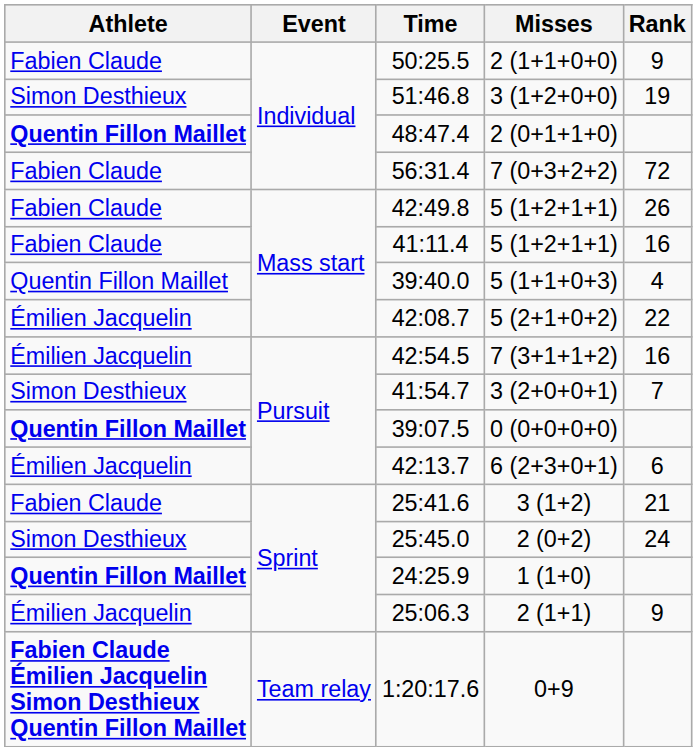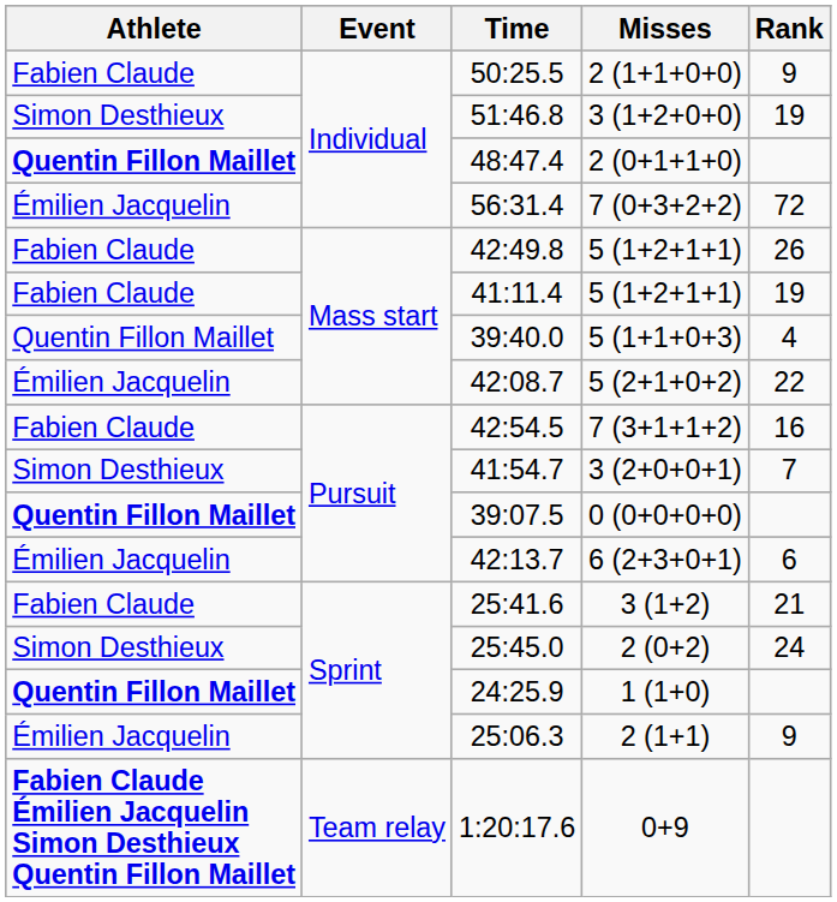 <table class="wikitable" style="font-size:90%;text-align:center;">
 <tr>
 <th>Athlete</th>
 <th>Event</th>
 <th>Time</th>
 <th>Misses</th>
 <th>Rank</th>
 </tr>
 <tr>
 <td align=left><a href='#'>Fabien Claude</a></td>
 <td align=left rowspan=4><a href='#'>Individual</a></td>
 <td>50:25.5</td>
 <td>2 (1+1+0+0)</td>
 <td>9</td>
 </tr>
 <tr>
 <td align=left><a href='#'>Simon Desthieux</a></td>
 <td>51:46.8</td>
 <td>3 (1+2+0+0)</td>
 <td>19</td>
 </tr>
 <tr>
 <td align=left><strong><a href='#'>Quentin Fillon Maillet</a></strong></td>
 <td>48:47.4</td>
 <td>2 (0+1+1+0)</td>
 <td></td>
 </tr>
 <tr>
-<td align=left><a href='#'>Fabien Claude</a></td>
+<td align=left><a href='#'>Émilien Jacquelin</a></td>
 <td>56:31.4</td>
 <td>7 (0+3+2+2)</td>
 <td>72</td>
 </tr>
 <tr>
 <td align=left><a href='#'>Fabien Claude</a></td>
 <td align=left rowspan=4><a href='#'>Mass start</a></td>
 <td>42:49.8</td>
 <td>5 (1+2+1+1)</td>
 <td>26</td>
 </tr>
 <tr>
 <td align=left><a href='#'>Fabien Claude</a></td>
 <td>41:11.4</td>
 <td>5 (1+2+1+1)</td>
-<td>16</td>
+<td>19</td>
 </tr>
 <tr>
 <td align=left><a href='#'>Quentin Fillon Maillet</a></td>
 <td>39:40.0</td>
 <td>5 (1+1+0+3)</td>
 <td>4</td>
 </tr>
 <tr>
 <td align=left><a href='#'>Émilien Jacquelin</a></td>
 <td>42:08.7</td>
 <td>5 (2+1+0+2)</td>
 <td>22</td>
 </tr>
 <tr>
-<td align=left><a href='#'>Émilien Jacquelin</a></td>
+<td align=left><a href='#'>Fabien Claude</a></td>
 <td align=left rowspan=4><a href='#'>Pursuit</a></td>
 <td>42:54.5</td>
 <td>7 (3+1+1+2)</td>
 <td>16</td>
 </tr>
 <tr>
 <td align=left><a href='#'>Simon Desthieux</a></td>
 <td>41:54.7</td>
 <td>3 (2+0+0+1)</td>
 <td>7</td>
 </tr>
 <tr>
 <td align=left><strong><a href='#'>Quentin Fillon Maillet</a></strong></td>
 <td>39:07.5</td>
 <td>0 (0+0+0+0)</td>
 <td></td>
 </tr>
 <tr>
 <td align=left><a href='#'>Émilien Jacquelin</a></td>
 <td>42:13.7</td>
 <td>6 (2+3+0+1)</td>
 <td>6</td>
 </tr>
 <tr>
 <td align=left><a href='#'>Fabien Claude</a></td>
 <td align=left rowspan=4><a href='#'>Sprint</a></td>
 <td>25:41.6</td>
 <td>3 (1+2)</td>
 <td>21</td>
 </tr>
 <tr>
 <td align=left><a href='#'>Simon Desthieux</a></td>
 <td>25:45.0</td>
 <td>2 (0+2)</td>
 <td>24</td>
 </tr>
 <tr>
 <td align=left><strong><a href='#'>Quentin Fillon Maillet</a></strong></td>
 <td>24:25.9</td>
 <td>1 (1+0)</td>
 <td></td>
 </tr>
 <tr>
 <td align=left><a href='#'>Émilien Jacquelin</a></td>
 <td>25:06.3</td>
 <td>2 (1+1)</td>
 <td>9</td>
 </tr>
 <tr>
 <td align=left><strong><a href='#'>Fabien Claude</a><br><a href='#'>Émilien Jacquelin</a><br><a href='#'>Simon Desthieux</a><br><a href='#'>Quentin Fillon Maillet</a></strong></td>
 <td align=left><a href='#'>Team relay</a></td>
 <td>1:20:17.6</td>
 <td>0+9</td>
 <td></td>
 </tr>
 </table>
